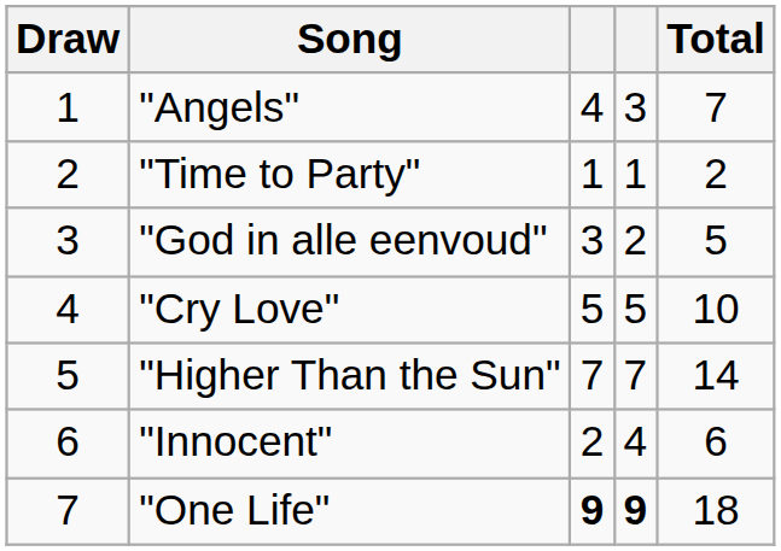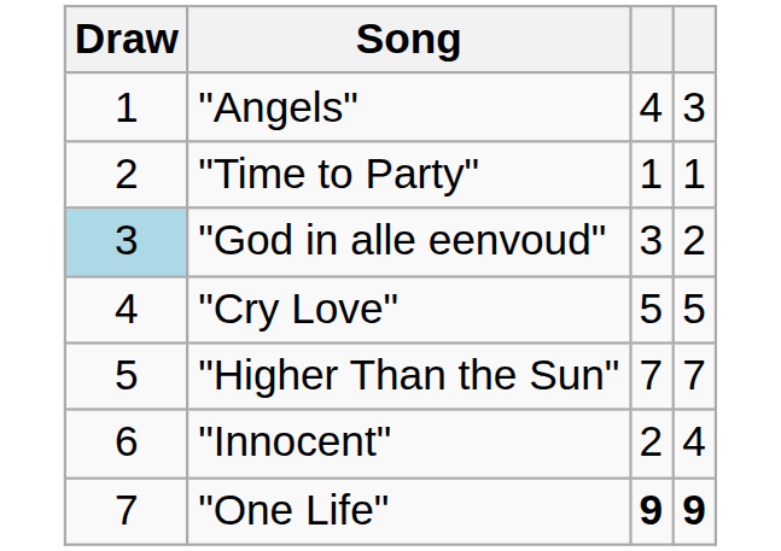 <table class="wikitable plainrowheaders" style="margin: 1em auto 1em auto; text-align:center;">
 <tr>
 <th>Draw</th>
 <th>Song</th>
 <th></th>
 <th></th>
-<th>Total</th>
 </tr>
 <tr>
 <td>1</td>
 <td align="left">"Angels"</td>
 <td>4</td>
 <td>3</td>
-<td>7</td>
 </tr>
 <tr>
 <td>2</td>
 <td align="left">"Time to Party"</td>
 <td>1</td>
 <td>1</td>
-<td>2</td>
 </tr>
 <tr>
-<td>3</td>
+<td style="background: lightblue;">3</td>
 <td align="left">"God in alle eenvoud"</td>
 <td>3</td>
 <td>2</td>
-<td>5</td>
 </tr>
 <tr>
 <td>4</td>
 <td align="left">"Cry Love"</td>
 <td>5</td>
 <td>5</td>
-<td>10</td>
 </tr>
 <tr>
 <td>5</td>
 <td align="left">"Higher Than the Sun"</td>
 <td>7</td>
 <td>7</td>
-<td>14</td>
 </tr>
 <tr>
 <td>6</td>
 <td align="left">"Innocent"</td>
 <td>2</td>
 <td>4</td>
-<td>6</td>
 </tr>
 <tr>
 <td>7</td>
 <td align="left">"One Life"</td>
 <td><strong>9</strong></td>
 <td><strong>9</strong></td>
-<td>18</td>
 </tr>
 </table>
